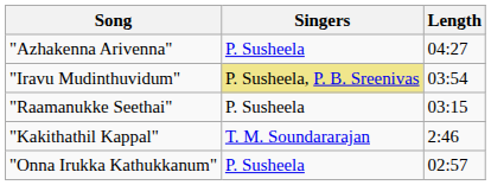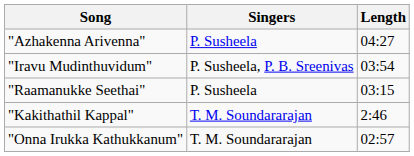 <table class="wikitable" style="font-size:95%;">
 <tr>
 <th>Song</th>
 <th>Singers</th>
 <th>Length</th>
 </tr>
 <tr>
 <td>"Azhakenna Arivenna"</td>
 <td><a href='#'>P. Susheela</a></td>
 <td>04:27</td>
 </tr>
 <tr>
 <td>"Iravu Mudinthuvidum"</td>
-<td style="background: khaki;">P. Susheela, <a href='#'>P. B. Sreenivas</a></td>
+<td>P. Susheela, <a href='#'>P. B. Sreenivas</a></td>
 <td>03:54</td>
 </tr>
 <tr>
 <td>"Raamanukke Seethai"</td>
 <td>P. Susheela</td>
 <td>03:15</td>
 </tr>
 <tr>
 <td>"Kakithathil Kappal"</td>
 <td><a href='#'>T. M. Soundararajan</a></td>
 <td>2:46</td>
 </tr>
 <tr>
 <td>"Onna Irukka Kathukkanum"</td>
-<td><a href='#'>P. Susheela</a></td>
+<td>T. M. Soundararajan</td>
 <td>02:57</td>
 </tr>
 </table>
